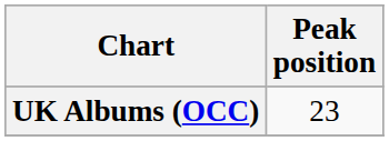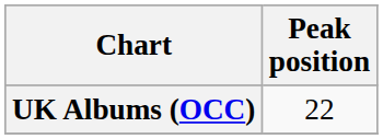 <table class="wikitable plainrowheaders sortable" style="text-align:center;" border="1">
 <tr>
 <th scope="col">Chart</th>
 <th scope="col">Peak<br>position</th>
 </tr>
 <tr>
 <th scope="row">UK Albums (<a href='#'>OCC</a>)</th>
-<td>23</td>
+<td>22</td>
 </tr>
 <tr>
 </tr>
 </table>
